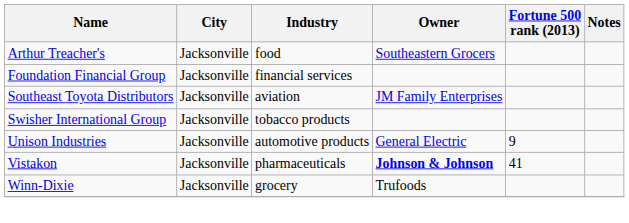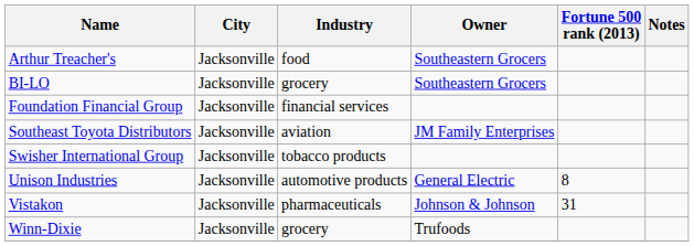 <table class="wikitable sortable">
 <tr>
 <th>Name</th>
 <th>City</th>
 <th>Industry</th>
 <th>Owner</th>
 <th><a href='#'>Fortune 500</a><br>rank (2013)</th>
 <th class="sortable">Notes</th>
 </tr>
 <tr>
 <td><a href='#'>Arthur Treacher's</a></td>
 <td>Jacksonville</td>
 <td>food</td>
+<td><a href='#'>Southeastern Grocers</a></td>
+<td></td>
+<td></td>
+</tr>
+<tr>
+<td><a href='#'>BI-LO</a></td>
+<td>Jacksonville</td>
+<td>grocery</td>
 <td><a href='#'>Southeastern Grocers</a></td>
 <td></td>
 <td></td>
 </tr>
 <tr>
 <td><a href='#'>Foundation Financial Group</a></td>
 <td>Jacksonville</td>
 <td>financial services</td>
 <td></td>
 <td></td>
 <td></td>
 </tr>
 <tr>
 <td><a href='#'>Southeast Toyota Distributors</a></td>
 <td>Jacksonville</td>
 <td>aviation</td>
 <td><a href='#'>JM Family Enterprises</a></td>
 <td></td>
 <td></td>
 </tr>
 <tr>
 <td><a href='#'>Swisher International Group</a></td>
 <td>Jacksonville</td>
 <td>tobacco products</td>
 <td></td>
 <td></td>
 <td></td>
 </tr>
 <tr>
 <td><a href='#'>Unison Industries</a></td>
 <td>Jacksonville</td>
 <td>automotive products</td>
 <td><a href='#'>General Electric</a></td>
-<td>9</td>
+<td>8</td>
 <td></td>
 </tr>
 <tr>
 <td><a href='#'>Vistakon</a></td>
 <td>Jacksonville</td>
 <td>pharmaceuticals</td>
-<td><strong><a href='#'>Johnson & Johnson</a></strong></td>
-<td>41</td>
+<td><a href='#'>Johnson & Johnson</a></td>
+<td>31</td>
 <td></td>
 </tr>
 <tr>
 <td><a href='#'>Winn-Dixie</a></td>
 <td>Jacksonville</td>
 <td>grocery</td>
 <td>Trufoods</td>
 <td></td>
 <td></td>
 </tr>
 <tr>
 </tr>
 </table>
